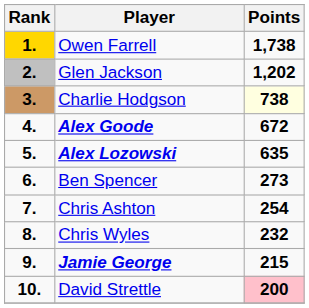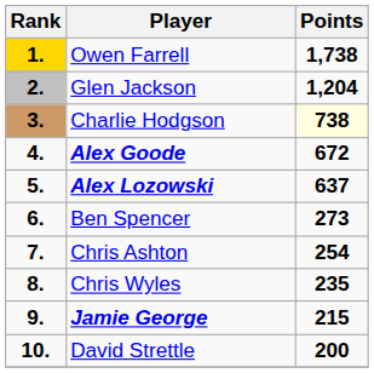 <table class="wikitable sticky-header">
 <tr>
 <th width=35>Rank</th>
 <th width=170>Player</th>
 <th width=40>Points</th>
 </tr>
 <tr>
 <td align=center bgcolor=Gold><strong>1.</strong></td>
 <td> <a href='#'>Owen Farrell</a></td>
 <td align=center><strong>1,738</strong></td>
 </tr>
 <tr>
 <td align=center bgcolor=Silver><strong>2.</strong></td>
 <td> <a href='#'>Glen Jackson</a></td>
-<td align=center><strong>1,202</strong></td>
+<td align=center><strong>1,204</strong></td>
 </tr>
 <tr>
 <td align=center bgcolor=#cc9966><strong>3.</strong></td>
 <td> <a href='#'>Charlie Hodgson</a></td>
 <td align=center style="background: lightyellow;"><strong>738</strong></td>
 </tr>
 <tr>
 <td align=center><strong>4.</strong></td>
 <td> <strong><em><a href='#'>Alex Goode</a></em></strong></td>
 <td align=center><strong>672</strong></td>
 </tr>
 <tr>
 <td align=center><strong>5.</strong></td>
 <td> <strong><em><a href='#'>Alex Lozowski</a></em></strong></td>
-<td align=center><strong>635</strong></td>
+<td align=center><strong>637</strong></td>
 </tr>
 <tr>
 <td align=center><strong>6.</strong></td>
 <td> <a href='#'>Ben Spencer</a></td>
 <td align=center><strong>273</strong></td>
 </tr>
 <tr>
 <td align=center><strong>7.</strong></td>
 <td> <a href='#'>Chris Ashton</a></td>
 <td align=center><strong>254</strong></td>
 </tr>
 <tr>
 <td align=center><strong>8.</strong></td>
 <td> <a href='#'>Chris Wyles</a></td>
-<td align=center><strong>232</strong></td>
+<td align=center><strong>235</strong></td>
 </tr>
 <tr>
 <td align=center><strong>9.</strong></td>
 <td> <strong><em><a href='#'>Jamie George</a></em></strong></td>
 <td align=center><strong>215</strong></td>
 </tr>
 <tr>
 <td align=center><strong>10.</strong></td>
 <td> <a href='#'>David Strettle</a></td>
-<td align=center style="background: pink;"><strong>200</strong></td>
+<td align=center><strong>200</strong></td>
 </tr>
 <tr>
 </tr>
 </table>
